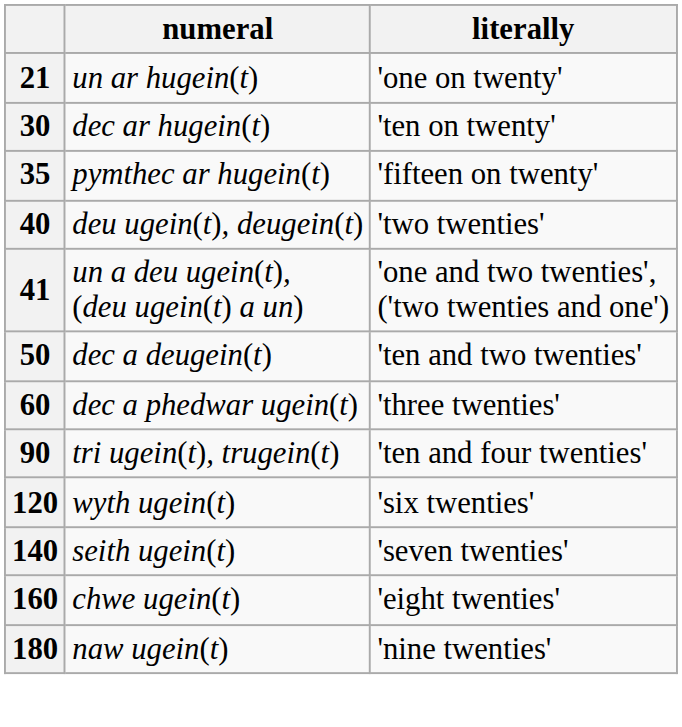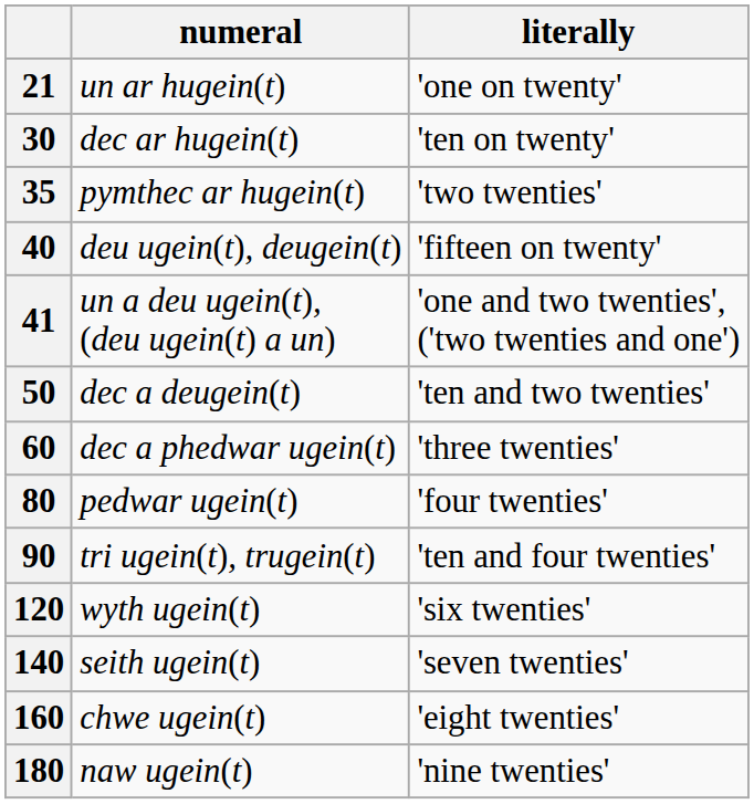 <table class="wikitable">
 <tr>
 <th></th>
 <th>numeral</th>
 <th>literally</th>
 </tr>
 <tr>
 <th>21</th>
 <td><em>un ar hugein</em>(<em>t</em>)</td>
 <td>'one on twenty'</td>
 </tr>
 <tr>
 <th>30</th>
 <td><em>dec ar hugein</em>(<em>t</em>)</td>
 <td>'ten on twenty'</td>
 </tr>
 <tr>
 <th>35</th>
 <td><em>pymthec ar hugein</em>(<em>t</em>)</td>
-<td>'fifteen on twenty'</td>
+<td>'two twenties'</td>
 </tr>
 <tr>
 <th>40</th>
 <td><em>deu ugein</em>(<em>t</em>)<em>, deugein</em>(<em>t</em>)</td>
-<td>'two twenties'</td>
+<td>'fifteen on twenty'</td>
 </tr>
 <tr>
 <th>41</th>
 <td><em>un a deu ugein</em>(<em>t</em>)<em>,</em><br>(<em>deu ugein</em>(<em>t</em>) <em>a un</em>)</td>
 <td>'one and two twenties',<br>('two twenties and one')</td>
 </tr>
 <tr>
 <th>50</th>
 <td><em>dec a deugein</em>(<em>t</em>)</td>
 <td>'ten and two twenties'</td>
 </tr>
 <tr>
 <th>60</th>
 <td><em>dec a phedwar ugein</em>(<em>t</em>)</td>
 <td>'three twenties'</td>
+</tr>
+<tr>
+<th>80</th>
+<td><em>pedwar ugein</em>(<em>t</em>)</td>
+<td>'four twenties'</td>
 </tr>
 <tr>
 <th>90</th>
 <td><em>tri ugein</em>(<em>t</em>)<em>, trugein</em>(<em>t</em>)</td>
 <td>'ten and four twenties'</td>
 </tr>
 <tr>
 <th>120</th>
 <td><em>wyth ugein</em>(<em>t</em>)</td>
 <td>'six twenties'</td>
 </tr>
 <tr>
 <th>140</th>
 <td><em>seith ugein</em>(<em>t</em>)</td>
 <td>'seven twenties'</td>
 </tr>
 <tr>
 <th>160</th>
 <td><em>chwe ugein</em>(<em>t</em>)</td>
 <td>'eight twenties'</td>
 </tr>
 <tr>
 <th>180</th>
 <td><em>naw ugein</em>(<em>t</em>)</td>
 <td>'nine twenties'</td>
 </tr>
 </table>
